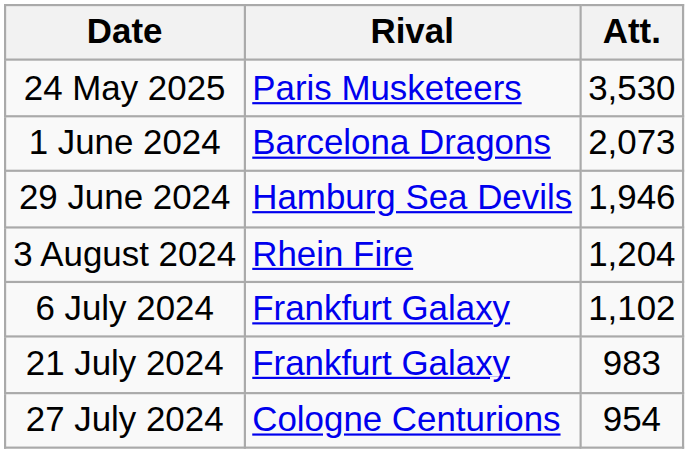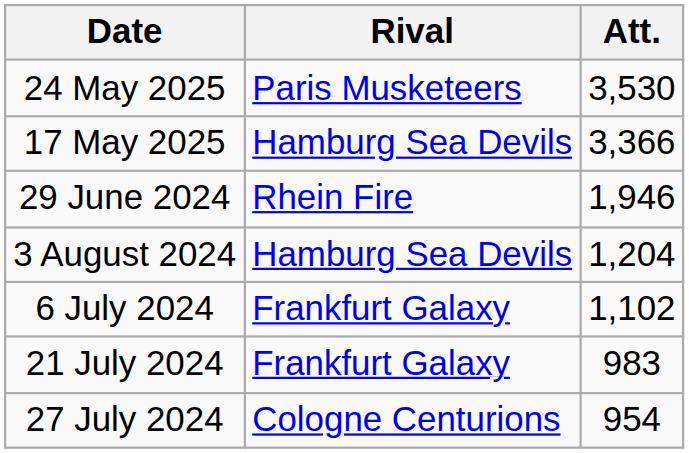 <table class="wikitable sortable" style="text-align:center">
 <tr>
 <th>Date</th>
 <th>Rival</th>
 <th>Att.</th>
 </tr>
 <tr>
 <td>24 May 2025</td>
 <td align=left><a href='#'>Paris Musketeers</a></td>
 <td>3,530</td>
 </tr>
 <tr>
-<td>1 June 2024</td>
-<td align=left><a href='#'>Barcelona Dragons</a></td>
-<td>2,073</td>
+<td>17 May 2025</td>
+<td align=left><a href='#'>Hamburg Sea Devils</a></td>
+<td>3,366</td>
 </tr>
 <tr>
 <td>29 June 2024</td>
-<td align=left><a href='#'>Hamburg Sea Devils</a></td>
+<td align=left><a href='#'>Rhein Fire</a></td>
 <td>1,946</td>
 </tr>
 <tr>
 <td>3 August 2024</td>
-<td align=left><a href='#'>Rhein Fire</a></td>
+<td align=left><a href='#'>Hamburg Sea Devils</a></td>
 <td>1,204</td>
 </tr>
 <tr>
 <td>6 July 2024</td>
 <td align=left><a href='#'>Frankfurt Galaxy</a></td>
 <td>1,102</td>
 </tr>
 <tr>
 <td>21 July 2024</td>
 <td align=left><a href='#'>Frankfurt Galaxy</a></td>
 <td>983</td>
 </tr>
 <tr>
 <td>27 July 2024</td>
 <td align=left><a href='#'>Cologne Centurions</a></td>
 <td>954</td>
 </tr>
 </table>
